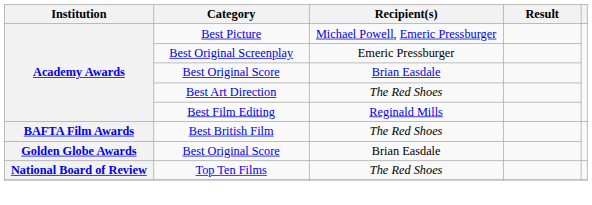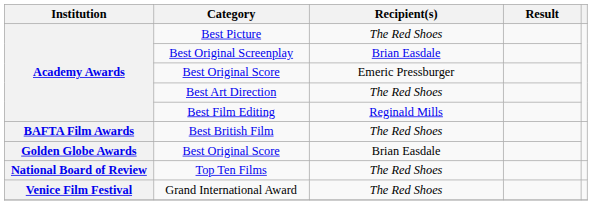 <table class="wikitable unsortable plainrowheaders" style="width:60%;">
 <tr>
 <th style="width:23%;">Institution</th>
 <th style="width:24%;">Category</th>
 <th style="width:30%;">Recipient(s)</th>
 <th style="width:12%;">Result</th>
 <th style="width:1%;"></th>
 </tr>
 <tr>
 <th scope="row" style="text-align:center;" rowspan="5"><a href='#'>Academy Awards</a></th>
 <td style="text-align:center;"><a href='#'>Best Picture</a></td>
-<td style="text-align:center;"><a href='#'>Michael Powell</a>, <a href='#'>Emeric Pressburger</a></td>
+<td style="text-align:center;"><em>The Red Shoes</em></td>
 <td></td>
 <td rowspan="5" style="text-align:center;"><br></td>
 </tr>
 <tr>
 <td style="text-align:center;"><a href='#'>Best Original Screenplay</a></td>
-<td style="text-align:center;">Emeric Pressburger</td>
+<td style="text-align:center;"><a href='#'>Brian Easdale</a></td>
 <td></td>
 </tr>
 <tr>
 <td style="text-align:center;"><a href='#'>Best Original Score</a></td>
-<td style="text-align:center;"><a href='#'>Brian Easdale</a></td>
+<td style="text-align:center;">Emeric Pressburger</td>
 <td></td>
 </tr>
 <tr>
 <td style="text-align:center;"><a href='#'>Best Art Direction</a></td>
 <td style="text-align:center;"><em>The Red Shoes</em></td>
 <td></td>
 </tr>
 <tr>
 <td style="text-align:center;"><a href='#'>Best Film Editing</a></td>
 <td style="text-align:center;"><a href='#'>Reginald Mills</a></td>
 <td></td>
 </tr>
 <tr>
 <th scope="row" style="text-align:center;"><a href='#'>BAFTA Film Awards</a></th>
 <td style="text-align:center;"><a href='#'>Best British Film</a></td>
 <td style="text-align:center;"><em>The Red Shoes</em></td>
 <td></td>
 <td style="text-align:center;" rowspan="2"></td>
 </tr>
 <tr>
 <th scope="row" style="text-align:center;"><a href='#'>Golden Globe Awards</a></th>
 <td style="text-align:center;"><a href='#'>Best Original Score</a></td>
 <td style="text-align:center;">Brian Easdale</td>
 <td></td>
 </tr>
 <tr>
 <th scope="row" style="text-align:center;"><a href='#'>National Board of Review</a></th>
 <td style="text-align:center;"><a href='#'>Top Ten Films</a></td>
 <td style="text-align:center;"><em>The Red Shoes</em></td>
 <td></td>
 <td style="text-align:center;"></td>
 </tr>
 <tr>
+<th scope="row" style="text-align:center;"><a href='#'>Venice Film Festival</a></th>
+<td style="text-align:center;">Grand International Award</td>
+<td style="text-align:center;"><em>The Red Shoes</em></td>
+<td></td>
+<td style="text-align:center;"></td>
+</tr>
+<tr>
 </tr>
 </table>
